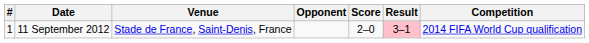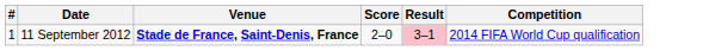 <table class="wikitable sortable">
 <tr>
 <th>#</th>
 <th>Date</th>
 <th>Venue</th>
-<th>Opponent</th>
 <th>Score</th>
 <th>Result</th>
 <th>Competition</th>
 </tr>
 <tr>
 <td align="center">1</td>
 <td>11 September 2012</td>
-<td><a href='#'>Stade de France</a>, <a href='#'>Saint-Denis</a>, France</td>
-<td></td>
+<td><strong><a href='#'>Stade de France</a>, <a href='#'>Saint-Denis</a>, France</strong></td>
 <td align="center">2–0</td>
 <td align="center" style="background: pink;">3–1</td>
 <td><a href='#'>2014 FIFA World Cup qualification</a></td>
 </tr>
 </table>
